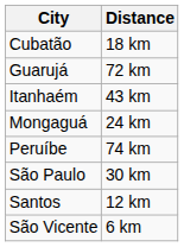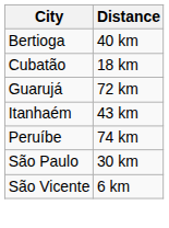 <table class="wikitable">
 <tr>
 <th>City</th>
 <th>Distance</th>
+</tr>
+<tr>
+<td>Bertioga</td>
+<td>40 km</td>
 </tr>
 <tr>
 <td>Cubatão</td>
 <td>18 km</td>
 </tr>
 <tr>
 <td>Guarujá</td>
 <td>72 km</td>
 </tr>
 <tr>
 <td>Itanhaém</td>
 <td>43 km</td>
 </tr>
 <tr>
-<td>Mongaguá</td>
-<td>24 km</td>
-</tr>
-<tr>
 <td>Peruíbe</td>
 <td>74 km</td>
 </tr>
 <tr>
 <td>São Paulo</td>
 <td>30 km</td>
 </tr>
 <tr>
-<td>Santos</td>
-<td>12 km</td>
-</tr>
-<tr>
 <td>São Vicente</td>
 <td>6 km</td>
 </tr>
 </table>
